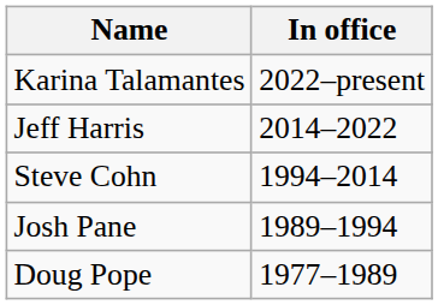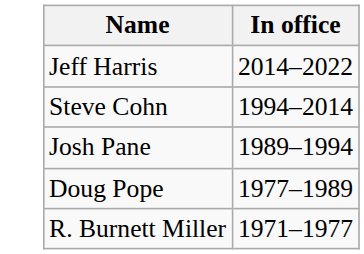 <table class="wikitable" style="margin-left:30px" align=right>
 <tr>
 <th>Name</th>
 <th>In office</th>
-</tr>
-<tr>
-<td>Karina Talamantes</td>
-<td>2022–present</td>
 </tr>
 <tr>
 <td>Jeff Harris</td>
 <td>2014–2022</td>
 </tr>
 <tr>
 <td>Steve Cohn</td>
 <td>1994–2014</td>
 </tr>
 <tr>
 <td>Josh Pane</td>
 <td>1989–1994</td>
 </tr>
 <tr>
 <td>Doug Pope</td>
 <td>1977–1989</td>
 </tr>
+<tr>
+<td>R. Burnett Miller</td>
+<td>1971–1977</td>
+</tr>
 </table>
